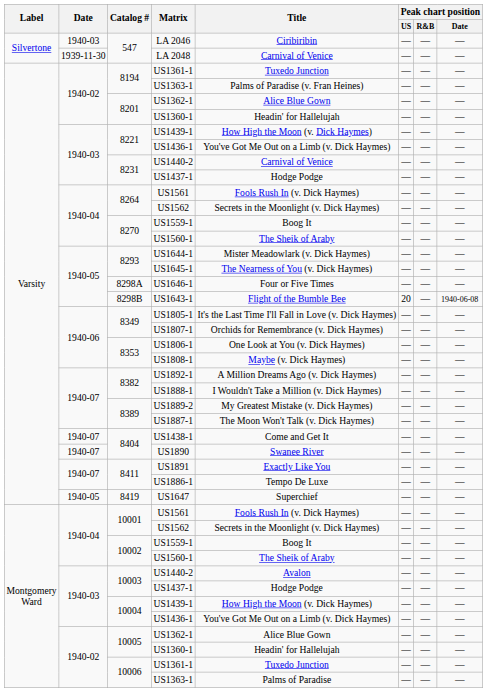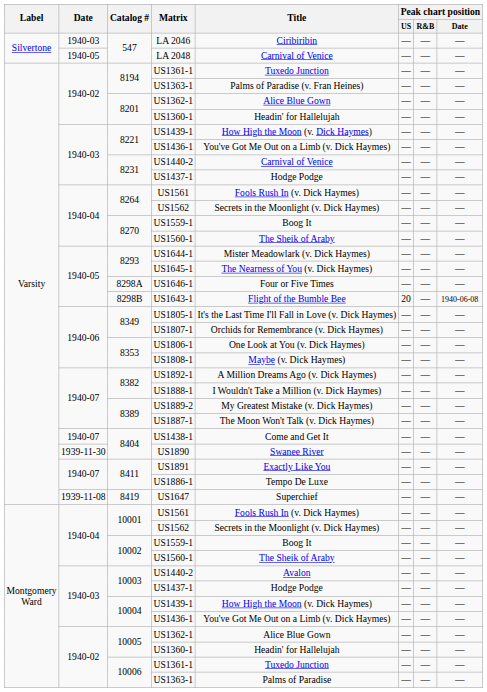 <table class="wikitable sortable" style="text-align:center;">
 <tr>
 <th rowspan="2">Label</th>
 <th rowspan="2">Date</th>
 <th rowspan="2">Catalog #</th>
 <th rowspan="2">Matrix</th>
 <th rowspan="2">Title</th>
 <th colspan="4">Peak chart position</th>
 </tr>
 <tr style="font-size:smaller;">
 <th>US</th>
 <th>R&B</th>
 <th>Date</th>
 </tr>
 <tr>
 <td rowspan="2"><a href='#'>Silvertone</a></td>
 <td>1940-03</td>
 <td rowspan="2">547</td>
 <td>LA 2046</td>
 <td><a href='#'>Ciribiribin</a></td>
 <td>—</td>
 <td>—</td>
 <td>—</td>
 </tr>
 <tr>
-<td>1939-11-30</td>
+<td>1940-05</td>
 <td>LA 2048</td>
 <td><a href='#'>Carnival of Venice</a></td>
 <td>—</td>
 <td>—</td>
 <td>—</td>
 </tr>
 <tr>
 <td rowspan="29">Varsity</td>
 <td rowspan="4">1940-02</td>
 <td rowspan="2">8194</td>
 <td>US1361-1</td>
 <td><a href='#'>Tuxedo Junction</a></td>
 <td>—</td>
 <td>—</td>
 <td>—</td>
 </tr>
 <tr>
 <td>US1363-1</td>
 <td>Palms of Paradise (v. Fran Heines)</td>
 <td>—</td>
 <td>—</td>
 <td>—</td>
 </tr>
 <tr>
 <td rowspan="2">8201</td>
 <td>US1362-1</td>
 <td><a href='#'>Alice Blue Gown</a></td>
 <td>—</td>
 <td>—</td>
 <td>—</td>
 </tr>
 <tr>
 <td>US1360-1</td>
 <td>Headin' for Hallelujah</td>
 <td>—</td>
 <td>—</td>
 <td>—</td>
 </tr>
 <tr>
 <td rowspan="4">1940-03</td>
 <td rowspan="2">8221</td>
 <td>US1439-1</td>
 <td><a href='#'>How High the Moon</a> (v. <a href='#'>Dick Haymes</a>)</td>
 <td>—</td>
 <td>—</td>
 <td>—</td>
 </tr>
 <tr>
 <td>US1436-1</td>
 <td>You've Got Me Out on a Limb (v. Dick Haymes)</td>
 <td>—</td>
 <td>—</td>
 <td>—</td>
 </tr>
 <tr>
 <td rowspan="2">8231</td>
 <td>US1440-2</td>
 <td><a href='#'>Carnival of Venice</a></td>
 <td>—</td>
 <td>—</td>
 <td>—</td>
 </tr>
 <tr>
 <td>US1437-1</td>
 <td>Hodge Podge</td>
 <td>—</td>
 <td>—</td>
 <td>—</td>
 </tr>
 <tr>
 <td rowspan="4">1940-04</td>
 <td rowspan="2">8264</td>
 <td>US1561</td>
 <td><a href='#'>Fools Rush In</a> (v. Dick Haymes)</td>
 <td>—</td>
 <td>—</td>
 <td>—</td>
 </tr>
 <tr>
 <td>US1562</td>
 <td>Secrets in the Moonlight (v. Dick Haymes)</td>
 <td>—</td>
 <td>—</td>
 <td>—</td>
 </tr>
 <tr>
 <td rowspan="2">8270</td>
 <td>US1559-1</td>
 <td>Boog It</td>
 <td>—</td>
 <td>—</td>
 <td>—</td>
 </tr>
 <tr>
 <td>US1560-1</td>
 <td><a href='#'>The Sheik of Araby</a></td>
 <td>—</td>
 <td>—</td>
 <td>—</td>
 </tr>
 <tr>
 <td rowspan="4">1940-05</td>
 <td rowspan="2">8293</td>
 <td>US1644-1</td>
 <td>Mister Meadowlark (v. Dick Haymes)</td>
 <td>—</td>
 <td>—</td>
 <td>—</td>
 </tr>
 <tr>
 <td>US1645-1</td>
 <td><a href='#'>The Nearness of You</a> (v. Dick Haymes)</td>
 <td>—</td>
 <td>—</td>
 <td>—</td>
 </tr>
 <tr>
 <td>8298A</td>
 <td>US1646-1</td>
 <td>Four or Five Times</td>
 <td>—</td>
 <td>—</td>
 <td>—</td>
 </tr>
 <tr>
 <td>8298B</td>
 <td>US1643-1</td>
 <td><a href='#'>Flight of the Bumble Bee</a></td>
 <td>20</td>
 <td>—</td>
 <td><small>1940-06-08</small></td>
 </tr>
 <tr>
 <td rowspan="4">1940-06</td>
 <td rowspan="2">8349</td>
 <td>US1805-1</td>
 <td>It's the Last Time I'll Fall in Love (v. Dick Haymes)</td>
 <td>—</td>
 <td>—</td>
 <td>—</td>
 </tr>
 <tr>
 <td>US1807-1</td>
 <td>Orchids for Remembrance (v. Dick Haymes)</td>
 <td>—</td>
 <td>—</td>
 <td>—</td>
 </tr>
 <tr>
 <td rowspan="2">8353</td>
 <td>US1806-1</td>
 <td>One Look at You (v. Dick Haymes)</td>
 <td>—</td>
 <td>—</td>
 <td>—</td>
 </tr>
 <tr>
 <td>US1808-1</td>
 <td><a href='#'>Maybe</a> (v. Dick Haymes)</td>
 <td>—</td>
 <td>—</td>
 <td>—</td>
 </tr>
 <tr>
 <td rowspan="4">1940-07</td>
 <td rowspan="2">8382</td>
 <td>US1892-1</td>
 <td>A Million Dreams Ago (v. Dick Haymes)</td>
 <td>—</td>
 <td>—</td>
 <td>—</td>
 </tr>
 <tr>
 <td>US1888-1</td>
 <td>I Wouldn't Take a Million (v. Dick Haymes)</td>
 <td>—</td>
 <td>—</td>
 <td>—</td>
 </tr>
 <tr>
 <td rowspan="2">8389</td>
 <td>US1889-2</td>
 <td>My Greatest Mistake (v. Dick Haymes)</td>
 <td>—</td>
 <td>—</td>
 <td>—</td>
 </tr>
 <tr>
 <td>US1887-1</td>
 <td>The Moon Won't Talk (v. Dick Haymes)</td>
 <td>—</td>
 <td>—</td>
 <td>—</td>
 </tr>
 <tr>
 <td>1940-07</td>
 <td rowspan="2">8404</td>
 <td>US1438-1</td>
 <td>Come and Get It</td>
 <td>—</td>
 <td>—</td>
 <td>—</td>
 </tr>
 <tr>
-<td>1940-07</td>
+<td>1939-11-30</td>
 <td>US1890</td>
 <td><a href='#'>Swanee River</a></td>
 <td>—</td>
 <td>—</td>
 <td>—</td>
 </tr>
 <tr>
 <td rowspan="2">1940-07</td>
 <td rowspan="2">8411</td>
 <td>US1891</td>
 <td><a href='#'>Exactly Like You</a></td>
 <td>—</td>
 <td>—</td>
 <td>—</td>
 </tr>
 <tr>
 <td>US1886-1</td>
 <td>Tempo De Luxe</td>
 <td>—</td>
 <td>—</td>
 <td>—</td>
 </tr>
 <tr>
-<td>1940-05</td>
+<td>1939-11-08</td>
 <td>8419</td>
 <td>US1647</td>
 <td>Superchief</td>
 <td>—</td>
 <td>—</td>
 <td>—</td>
 </tr>
 <tr>
 <td rowspan="12">Montgomery<br>Ward</td>
 <td rowspan="4">1940-04</td>
 <td rowspan="2">10001</td>
 <td>US1561</td>
 <td><a href='#'>Fools Rush In</a> (v. Dick Haymes)</td>
 <td>—</td>
 <td>—</td>
 <td>—</td>
 </tr>
 <tr>
 <td>US1562</td>
 <td>Secrets in the Moonlight (v. Dick Haymes)</td>
 <td>—</td>
 <td>—</td>
 <td>—</td>
 </tr>
 <tr>
 <td rowspan="2">10002</td>
 <td>US1559-1</td>
 <td>Boog It</td>
 <td>—</td>
 <td>—</td>
 <td>—</td>
 </tr>
 <tr>
 <td>US1560-1</td>
 <td><a href='#'>The Sheik of Araby</a></td>
 <td>—</td>
 <td>—</td>
 <td>—</td>
 </tr>
 <tr>
 <td rowspan="4">1940-03</td>
 <td rowspan="2">10003</td>
 <td>US1440-2</td>
 <td><a href='#'>Avalon</a></td>
 <td>—</td>
 <td>—</td>
 <td>—</td>
 </tr>
 <tr>
 <td>US1437-1</td>
 <td>Hodge Podge</td>
 <td>—</td>
 <td>—</td>
 <td>—</td>
 </tr>
 <tr>
 <td rowspan="2">10004</td>
 <td>US1439-1</td>
 <td><a href='#'>How High the Moon</a> (v. Dick Haymes)</td>
 <td>—</td>
 <td>—</td>
 <td>—</td>
 </tr>
 <tr>
 <td>US1436-1</td>
 <td>You've Got Me Out on a Limb (v. Dick Haymes)</td>
 <td>—</td>
 <td>—</td>
 <td>—</td>
 </tr>
 <tr>
 <td rowspan="4">1940-02</td>
 <td rowspan="2">10005</td>
 <td>US1362-1</td>
 <td>Alice Blue Gown</td>
 <td>—</td>
 <td>—</td>
 <td>—</td>
 </tr>
 <tr>
 <td>US1360-1</td>
 <td>Headin' for Hallelujah</td>
 <td>—</td>
 <td>—</td>
 <td>—</td>
 </tr>
 <tr>
 <td rowspan="2">10006</td>
 <td>US1361-1</td>
 <td><a href='#'>Tuxedo Junction</a></td>
 <td>—</td>
 <td>—</td>
 <td>—</td>
 </tr>
 <tr>
 <td>US1363-1</td>
 <td>Palms of Paradise</td>
 <td>—</td>
 <td>—</td>
 <td>—</td>
 </tr>
 </table>
